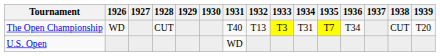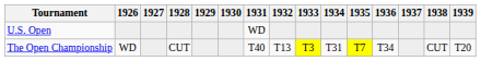 <table class="wikitable" style="font-size:95%;text-align:center;">
 <tr>
 <th>Tournament</th>
 <th>1926</th>
 <th>1927</th>
 <th>1928</th>
 <th>1929</th>
 <th>1930</th>
 <th>1931</th>
 <th>1932</th>
 <th>1933</th>
 <th>1934</th>
 <th>1935</th>
 <th>1936</th>
 <th>1937</th>
 <th>1938</th>
 <th>1939</th>
 </tr>
 <tr>
+<td align="left"><a href='#'>U.S. Open</a></td>
+<td style="background:#eeeeee;"></td>
+<td style="background:#eeeeee;"></td>
+<td style="background:#eeeeee;"></td>
+<td style="background:#eeeeee;"></td>
+<td style="background:#eeeeee;"></td>
+<td>WD</td>
+<td style="background:#eeeeee;"></td>
+<td style="background:#eeeeee;"></td>
+<td style="background:#eeeeee;"></td>
+<td style="background:#eeeeee;"></td>
+<td style="background:#eeeeee;"></td>
+<td style="background:#eeeeee;"></td>
+<td style="background:#eeeeee;"></td>
+<td style="background:#eeeeee;"></td>
+</tr>
+<tr>
 <td align="left"><a href='#'>The Open Championship</a></td>
 <td>WD</td>
 <td style="background:#eeeeee;"></td>
 <td>CUT</td>
 <td style="background:#eeeeee;"></td>
 <td style="background:#eeeeee;"></td>
 <td>T40</td>
 <td>T13</td>
 <td style="background:yellow;">T3</td>
 <td>T31</td>
 <td style="background:yellow;">T7</td>
 <td>T34</td>
 <td style="background:#eeeeee;"></td>
 <td>CUT</td>
 <td>T20</td>
 </tr>
-<tr>
-<td align="left"><a href='#'>U.S. Open</a></td>
-<td style="background:#eeeeee;"></td>
-<td style="background:#eeeeee;"></td>
-<td style="background:#eeeeee;"></td>
-<td style="background:#eeeeee;"></td>
-<td style="background:#eeeeee;"></td>
-<td>WD</td>
-<td style="background:#eeeeee;"></td>
-<td style="background:#eeeeee;"></td>
-<td style="background:#eeeeee;"></td>
-<td style="background:#eeeeee;"></td>
-<td style="background:#eeeeee;"></td>
-<td style="background:#eeeeee;"></td>
-<td style="background:#eeeeee;"></td>
-<td style="background:#eeeeee;"></td>
-</tr>
 </table>
